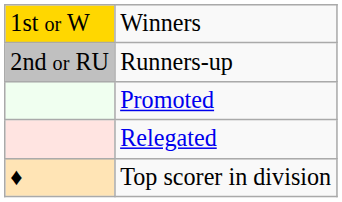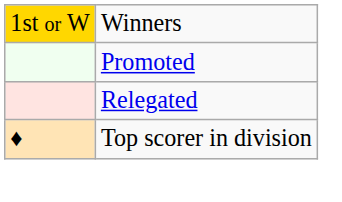 <table class="wikitable" text-align:center">
 <tr>
 <td style="background:gold">1st <small>or</small> W</td>
 <td>Winners</td>
-</tr>
-<tr>
-<td style="background:silver">2nd <small>or</small> RU</td>
-<td>Runners-up</td>
 </tr>
 <tr>
 <td style="background:#F0FFF0"></td>
 <td><a href='#'>Promoted</a></td>
 </tr>
 <tr>
 <td style="background:#FFE4E1"></td>
 <td><a href='#'>Relegated</a></td>
 </tr>
 <tr>
 <td style="background:#FFE4B5">♦</td>
 <td>Top scorer in division</td>
 </tr>
 </table>
